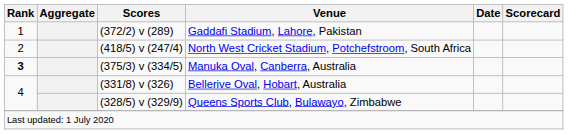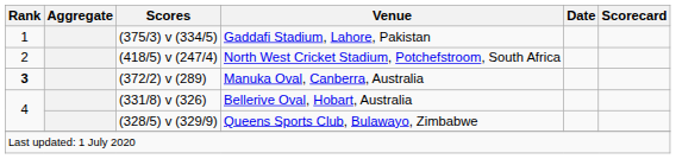 <table class="wikitable plainrowheaders sortable">
 <tr>
 <th scope=col>Rank</th>
 <th scope=col>Aggregate</th>
 <th scope=col>Scores</th>
 <th scope=col>Venue</th>
 <th scope=col>Date</th>
 <th scope=col>Scorecard</th>
 </tr>
 <tr>
 <td style="text-align:center">1</td>
 <th scope=row style=text-align:center;></th>
-<td> (372/2) v  (289)</td>
+<td> (375/3) v  (334/5)</td>
 <td><a href='#'>Gaddafi Stadium</a>, <a href='#'>Lahore</a>, Pakistan</td>
 <td></td>
 <td></td>
 </tr>
 <tr>
 <td style="text-align:center">2</td>
 <th scope=row style=text-align:center;></th>
 <td> (418/5) v  (247/4)</td>
 <td><a href='#'>North West Cricket Stadium</a>, <a href='#'>Potchefstroom</a>, South Africa</td>
 <td></td>
 <td></td>
 </tr>
 <tr>
 <td style="text-align:center"><strong>3</strong></td>
 <th scope=row style=text-align:center;></th>
-<td> (375/3) v  (334/5)</td>
+<td> (372/2) v  (289)</td>
 <td><a href='#'>Manuka Oval</a>, <a href='#'>Canberra</a>, Australia</td>
 <td> </td>
 <td></td>
 </tr>
 <tr>
 <td style="text-align:center" rowspan=2>4</td>
 <th scope=row style=text-align:center;></th>
 <td> (331/8) v  (326)</td>
 <td><a href='#'>Bellerive Oval</a>, <a href='#'>Hobart</a>, Australia</td>
 <td> </td>
 <td></td>
 </tr>
 <tr>
 <th scope=row style=text-align:center;></th>
 <td> (328/5) v  (329/9)</td>
 <td><a href='#'>Queens Sports Club</a>, <a href='#'>Bulawayo</a>, Zimbabwe</td>
 <td></td>
 <td></td>
 </tr>
 <tr>
 </tr>
 <tr class=sortbottom>
 <td colspan=6><small>Last updated: 1 July 2020</small></td>
 </tr>
 </table>
